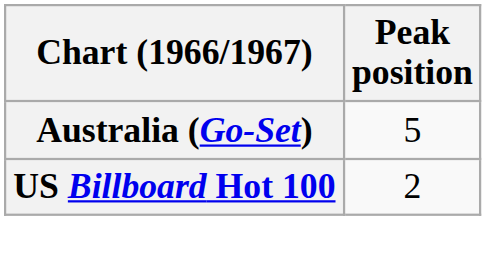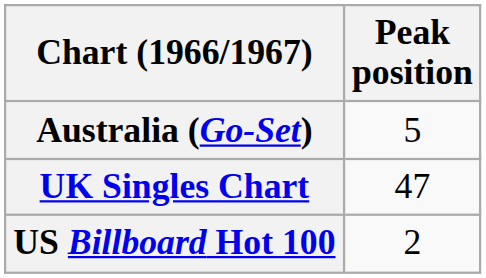 <table class="wikitable plainrowheaders">
 <tr>
 <th scope="col">Chart (1966/1967)</th>
 <th scope="col">Peak<br>position</th>
 </tr>
 <tr>
 <th scope="row">Australia (<em><a href='#'>Go-Set</a></em>)</th>
 <td style="text-align:center;">5</td>
 </tr>
 <tr>
+<th scope="row"><a href='#'>UK Singles Chart</a></th>
+<td style="text-align:center;">47</td>
+</tr>
+<tr>
 <th scope="row">US <a href='#'><em>Billboard</em> Hot 100</a></th>
 <td style="text-align:center;">2</td>
 </tr>
 </table>
